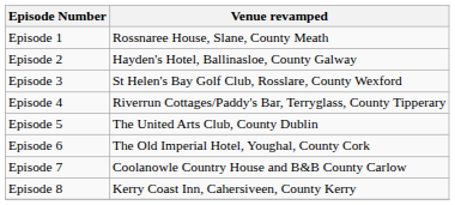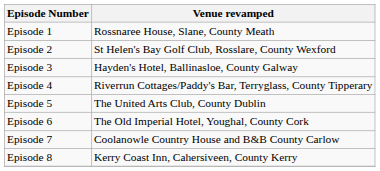 <table class="wikitable">
 <tr>
 <th>Episode Number</th>
 <th>Venue revamped</th>
 </tr>
 <tr>
 <td>Episode 1</td>
 <td>Rossnaree House, Slane, County Meath</td>
 </tr>
 <tr>
 <td>Episode 2</td>
-<td>Hayden's Hotel, Ballinasloe, County Galway</td>
+<td>St Helen's Bay Golf Club, Rosslare, County Wexford</td>
 </tr>
 <tr>
 <td>Episode 3</td>
-<td>St Helen's Bay Golf Club, Rosslare, County Wexford</td>
+<td>Hayden's Hotel, Ballinasloe, County Galway</td>
 </tr>
 <tr>
 <td>Episode 4</td>
 <td>Riverrun Cottages/Paddy's Bar, Terryglass, County Tipperary</td>
 </tr>
 <tr>
 <td>Episode 5</td>
 <td>The United Arts Club, County Dublin</td>
 </tr>
 <tr>
 <td>Episode 6</td>
 <td>The Old Imperial Hotel, Youghal, County Cork</td>
 </tr>
 <tr>
 <td>Episode 7</td>
 <td>Coolanowle Country House and B&B County Carlow</td>
 </tr>
 <tr>
 <td>Episode 8</td>
 <td>Kerry Coast Inn, Cahersiveen, County Kerry</td>
 </tr>
 <tr>
 </tr>
 </table>
